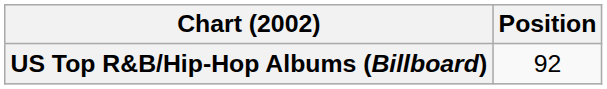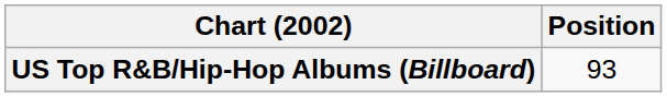 <table class="wikitable plainrowheaders">
 <tr>
 <th scope="col">Chart (2002)</th>
 <th scope="col">Position</th>
 </tr>
 <tr>
 <th scope="row">US Top R&B/Hip-Hop Albums (<em>Billboard</em>)</th>
-<td style="text-align:center;">92</td>
+<td style="text-align:center;">93</td>
 </tr>
 </table>
